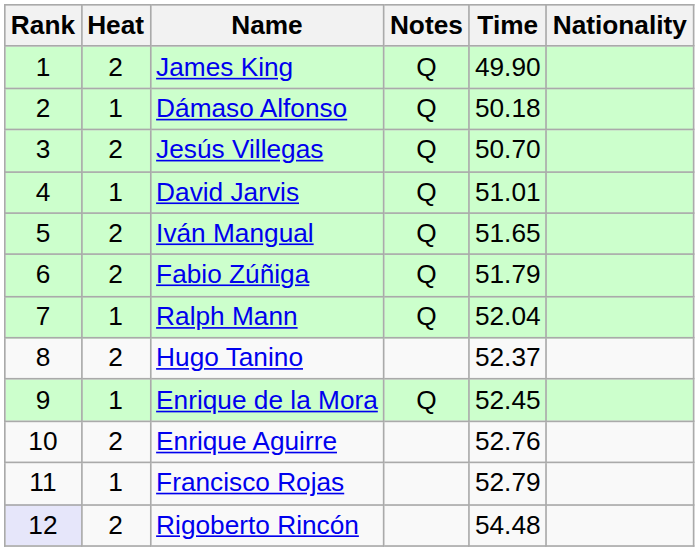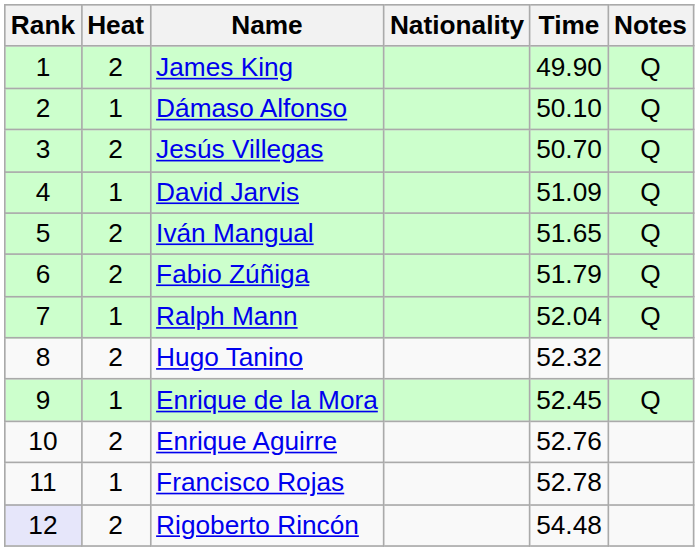 <table class="wikitable sortable" style="text-align:center">
 <tr>
 <th>Rank</th>
 <th>Heat</th>
 <th>Name</th>
+<th>Nationality</th>
+<th>Time</th>
 <th>Notes</th>
-<th>Time</th>
-<th>Nationality</th>
 </tr>
 <tr bgcolor=ccffcc>
 <td>1</td>
 <td>2</td>
 <td align=left><a href='#'>James King</a></td>
+<td align=left></td>
+<td>49.90</td>
 <td>Q</td>
-<td>49.90</td>
-<td align=left></td>
 </tr>
 <tr bgcolor=ccffcc>
 <td>2</td>
 <td>1</td>
 <td align=left><a href='#'>Dámaso Alfonso</a></td>
+<td align=left></td>
+<td>50.10</td>
 <td>Q</td>
-<td>50.18</td>
-<td align=left></td>
 </tr>
 <tr bgcolor=ccffcc>
 <td>3</td>
 <td>2</td>
 <td align=left><a href='#'>Jesús Villegas</a></td>
+<td align=left></td>
+<td>50.70</td>
 <td>Q</td>
-<td>50.70</td>
-<td align=left></td>
 </tr>
 <tr bgcolor=ccffcc>
 <td>4</td>
 <td>1</td>
 <td align=left><a href='#'>David Jarvis</a></td>
+<td align=left></td>
+<td>51.09</td>
 <td>Q</td>
-<td>51.01</td>
-<td align=left></td>
 </tr>
 <tr bgcolor=ccffcc>
 <td>5</td>
 <td>2</td>
 <td align=left><a href='#'>Iván Mangual</a></td>
+<td align=left></td>
+<td>51.65</td>
 <td>Q</td>
-<td>51.65</td>
-<td align=left></td>
 </tr>
 <tr bgcolor=ccffcc>
 <td>6</td>
 <td>2</td>
 <td align=left><a href='#'>Fabio Zúñiga</a></td>
+<td align=left></td>
+<td>51.79</td>
 <td>Q</td>
-<td>51.79</td>
-<td align=left></td>
 </tr>
 <tr bgcolor=ccffcc>
 <td>7</td>
 <td>1</td>
 <td align=left><a href='#'>Ralph Mann</a></td>
+<td align=left></td>
+<td>52.04</td>
 <td>Q</td>
-<td>52.04</td>
-<td align=left></td>
 </tr>
 <tr>
 <td>8</td>
 <td>2</td>
 <td align=left><a href='#'>Hugo Tanino</a></td>
+<td align=left></td>
+<td>52.32</td>
 <td></td>
-<td>52.37</td>
-<td align=left></td>
 </tr>
 <tr bgcolor=ccffcc>
 <td>9</td>
 <td>1</td>
 <td align=left><a href='#'>Enrique de la Mora</a></td>
+<td align=left></td>
+<td>52.45</td>
 <td>Q</td>
-<td>52.45</td>
-<td align=left></td>
 </tr>
 <tr>
 <td>10</td>
 <td>2</td>
 <td align=left><a href='#'>Enrique Aguirre</a></td>
+<td align=left></td>
+<td>52.76</td>
 <td></td>
-<td>52.76</td>
-<td align=left></td>
 </tr>
 <tr>
 <td>11</td>
 <td>1</td>
 <td align=left><a href='#'>Francisco Rojas</a></td>
+<td align=left></td>
+<td>52.78</td>
 <td></td>
-<td>52.79</td>
-<td align=left></td>
 </tr>
 <tr>
 <td style="background: lavender;">12</td>
 <td>2</td>
 <td align=left><a href='#'>Rigoberto Rincón</a></td>
+<td align=left></td>
+<td>54.48</td>
 <td></td>
-<td>54.48</td>
-<td align=left></td>
 </tr>
 </table>
